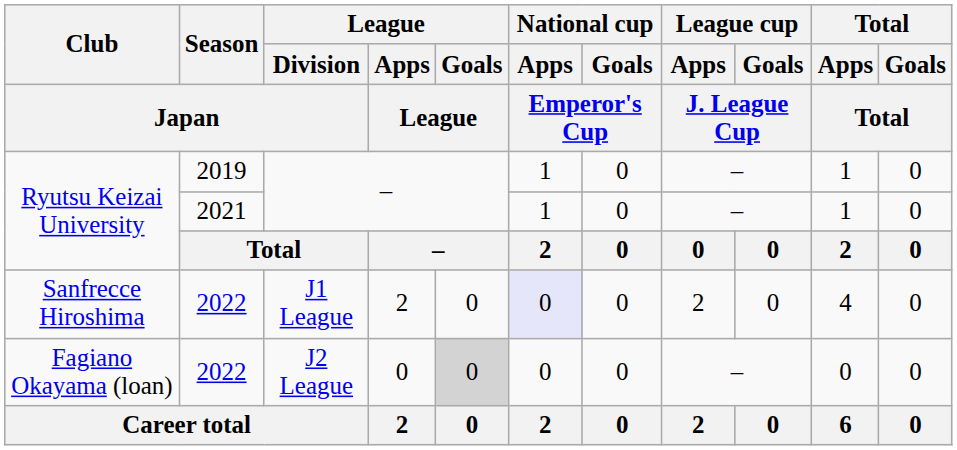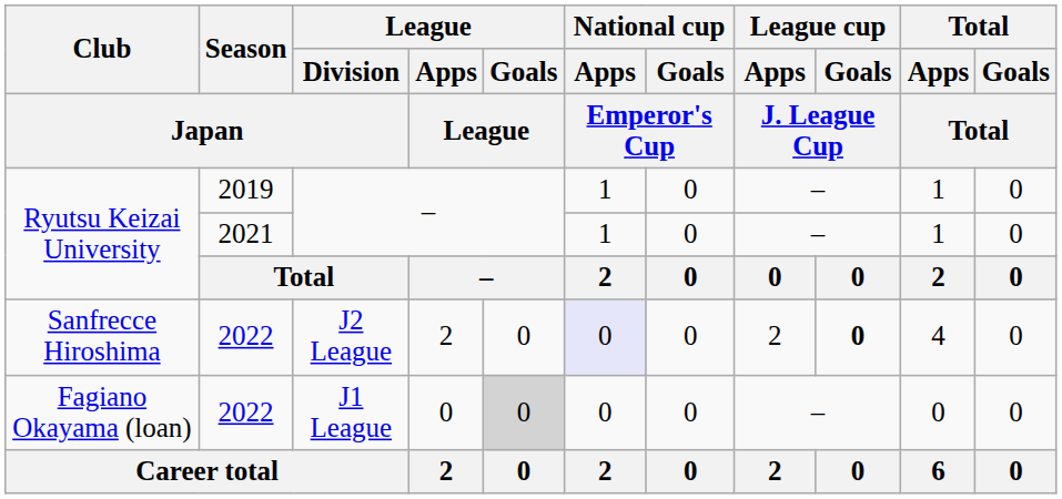 <table class="wikitable" style="text-align: center">
 <tr>
 <th rowspan=2>Club</th>
 <th rowspan=2>Season</th>
 <th colspan=3>League</th>
 <th colspan=2>National cup</th>
 <th colspan=2>League cup</th>
 <th colspan=2>Total</th>
 </tr>
 <tr>
 <th>Division</th>
 <th>Apps</th>
 <th>Goals</th>
 <th>Apps</th>
 <th>Goals</th>
 <th>Apps</th>
 <th>Goals</th>
 <th>Apps</th>
 <th>Goals</th>
 </tr>
 <tr>
 <th colspan=3>Japan</th>
 <th colspan=2>League</th>
 <th colspan=2><a href='#'>Emperor's Cup</a></th>
 <th colspan=2><a href='#'>J. League Cup</a></th>
 <th colspan=2>Total</th>
 </tr>
 <tr>
 <td rowspan="3"><a href='#'>Ryutsu Keizai University</a></td>
 <td>2019</td>
 <td colspan="3" rowspan="2">–</td>
 <td>1</td>
 <td>0</td>
 <td colspan="2">–</td>
 <td>1</td>
 <td>0</td>
 </tr>
 <tr>
 <td>2021</td>
 <td>1</td>
 <td>0</td>
 <td colspan="2">–</td>
 <td>1</td>
 <td>0</td>
 </tr>
 <tr>
 <th colspan=2>Total</th>
 <th colspan="2">–</th>
 <th>2</th>
 <th>0</th>
 <th>0</th>
 <th>0</th>
 <th>2</th>
 <th>0</th>
 </tr>
 <tr>
 <td><a href='#'>Sanfrecce Hiroshima</a></td>
 <td><a href='#'>2022</a></td>
-<td><a href='#'>J1 League</a></td>
+<td><a href='#'>J2 League</a></td>
 <td>2</td>
 <td>0</td>
 <td style="background: lavender;">0</td>
 <td>0</td>
 <td>2</td>
-<td>0</td>
+<td><strong>0</strong></td>
 <td>4</td>
 <td>0</td>
 </tr>
 <tr>
 <td><a href='#'>Fagiano Okayama</a> (loan)</td>
 <td><a href='#'>2022</a></td>
-<td><a href='#'>J2 League</a></td>
+<td><a href='#'>J1 League</a></td>
 <td>0</td>
 <td style="background: lightgrey;">0</td>
 <td>0</td>
 <td>0</td>
 <td colspan="2">–</td>
 <td>0</td>
 <td>0</td>
 </tr>
 <tr>
 <th colspan=3>Career total</th>
 <th>2</th>
 <th>0</th>
 <th>2</th>
 <th>0</th>
 <th>2</th>
 <th>0</th>
 <th>6</th>
 <th>0</th>
 </tr>
 </table>
